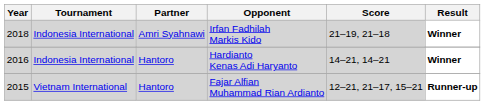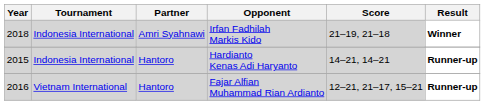 <table class="sortable wikitable" style="font-size: 90%;">
 <tr>
 <th>Year</th>
 <th>Tournament</th>
 <th>Partner</th>
 <th>Opponent</th>
 <th>Score</th>
 <th>Result</th>
 </tr>
 <tr style="background:#D5D5D5">
 <td align="center">2018</td>
 <td align="left"><a href='#'>Indonesia International</a></td>
 <td align="left"> <a href='#'>Amri Syahnawi</a></td>
 <td align="left"> <a href='#'>Irfan Fadhilah</a> <br>  <a href='#'>Markis Kido</a></td>
 <td align="left">21–19, 21–18</td>
 <td style="text-align:left; background:white"> <strong>Winner</strong></td>
 </tr>
 <tr>
 </tr>
 <tr style="background:#D5D5D5">
-<td align="center">2016</td>
+<td align="center">2015</td>
 <td align="left"><a href='#'>Indonesia International</a></td>
 <td align="left"> <a href='#'>Hantoro</a></td>
 <td align="left"> <a href='#'>Hardianto</a> <br>  <a href='#'>Kenas Adi Haryanto</a></td>
 <td align="left">14–21, 14–21</td>
-<td style="text-align:left; background:white"> <strong>Winner</strong></td>
+<td style="text-align:left; background:white"> <strong>Runner-up</strong></td>
 </tr>
 <tr>
 </tr>
 <tr style="background:#D5D5D5">
-<td align="center">2015</td>
+<td align="center">2016</td>
 <td align="left"><a href='#'>Vietnam International</a></td>
 <td align="left"> <a href='#'>Hantoro</a></td>
 <td align="left"> <a href='#'>Fajar Alfian</a> <br>  <a href='#'>Muhammad Rian Ardianto</a></td>
 <td align="left">12–21, 21–17, 15–21</td>
 <td style="text-align:left; background:white"> <strong>Runner-up</strong></td>
 </tr>
 </table>
